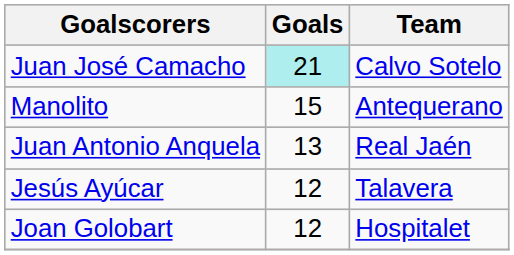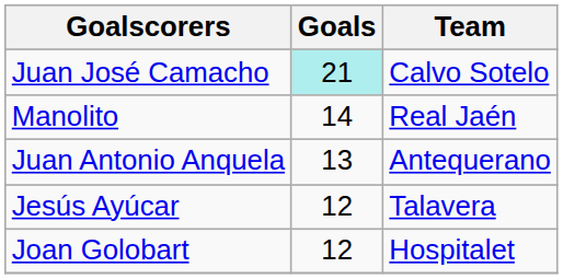 <table class="wikitable sortable">
 <tr>
 <th>Goalscorers</th>
 <th>Goals</th>
 <th>Team</th>
 </tr>
 <tr>
 <td> <a href='#'>Juan José Camacho</a></td>
 <td style="background: paleturquoise; text-align:center;">21</td>
 <td><a href='#'>Calvo Sotelo</a></td>
 </tr>
 <tr>
 <td> <a href='#'>Manolito</a></td>
-<td style="text-align:center;">15</td>
-<td><a href='#'>Antequerano</a></td>
+<td style="text-align:center;">14</td>
+<td><a href='#'>Real Jaén</a></td>
 </tr>
 <tr>
 <td> <a href='#'>Juan Antonio Anquela</a></td>
 <td style="text-align:center;">13</td>
-<td><a href='#'>Real Jaén</a></td>
+<td><a href='#'>Antequerano</a></td>
 </tr>
 <tr>
 <td> <a href='#'>Jesús Ayúcar</a></td>
 <td style="text-align:center;">12</td>
 <td><a href='#'>Talavera</a></td>
 </tr>
 <tr>
 <td> <a href='#'>Joan Golobart</a></td>
 <td style="text-align:center;">12</td>
 <td><a href='#'>Hospitalet</a></td>
 </tr>
 <tr>
 </tr>
 </table>
